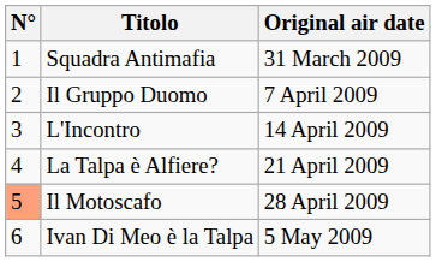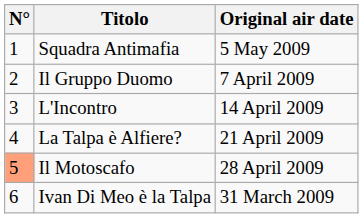 <table class="wikitable">
 <tr>
 <th>N°</th>
 <th>Titolo</th>
 <th>Original air date</th>
 </tr>
 <tr>
 <td>1</td>
 <td>Squadra Antimafia</td>
-<td>31 March 2009</td>
+<td>5 May 2009</td>
 </tr>
 <tr>
 <td>2</td>
 <td>Il Gruppo Duomo</td>
 <td>7 April 2009</td>
 </tr>
 <tr>
 <td>3</td>
 <td>L'Incontro</td>
 <td>14 April 2009</td>
 </tr>
 <tr>
 <td>4</td>
 <td>La Talpa è Alfiere?</td>
 <td>21 April 2009</td>
 </tr>
 <tr>
 <td style="background: lightsalmon;">5</td>
 <td>Il Motoscafo</td>
 <td>28 April 2009</td>
 </tr>
 <tr>
 <td>6</td>
 <td>Ivan Di Meo è la Talpa</td>
-<td>5 May 2009</td>
+<td>31 March 2009</td>
 </tr>
 </table>
